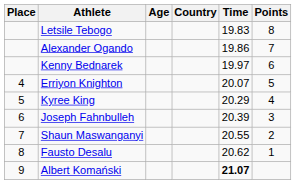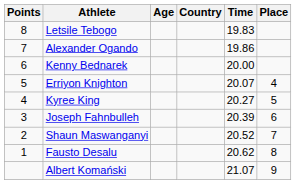 <table class="wikitable mw-datatable sortable">
 <tr>
-<th>Place</th>
+<th>Points</th>
 <th>Athlete</th>
 <th>Age</th>
 <th>Country</th>
 <th>Time</th>
-<th>Points</th>
+<th>Place</th>
 </tr>
 <tr>
-<td align=center></td>
+<td align=center>8</td>
 <td><a href='#'>Letsile Tebogo</a></td>
 <td></td>
 <td></td>
 <td>19.83</td>
+<td align=center></td>
+</tr>
+<tr>
+<td align=center>7</td>
+<td><a href='#'>Alexander Ogando</a></td>
+<td></td>
+<td></td>
+<td>19.86</td>
+<td align=center></td>
+</tr>
+<tr>
+<td align=center>6</td>
+<td><a href='#'>Kenny Bednarek</a></td>
+<td></td>
+<td></td>
+<td>20.00</td>
+<td align=center></td>
+</tr>
+<tr>
+<td align=center>5</td>
+<td><a href='#'>Erriyon Knighton</a></td>
+<td></td>
+<td></td>
+<td>20.07</td>
+<td align=center>4</td>
+</tr>
+<tr>
+<td align=center>4</td>
+<td><a href='#'>Kyree King</a></td>
+<td></td>
+<td></td>
+<td>20.27</td>
+<td align=center>5</td>
+</tr>
+<tr>
+<td align=center>3</td>
+<td><a href='#'>Joseph Fahnbulleh</a></td>
+<td></td>
+<td></td>
+<td>20.39</td>
+<td align=center>6</td>
+</tr>
+<tr>
+<td align=center>2</td>
+<td><a href='#'>Shaun Maswanganyi</a></td>
+<td></td>
+<td></td>
+<td>20.52</td>
+<td align=center>7</td>
+</tr>
+<tr>
+<td align=center>1</td>
+<td><a href='#'>Fausto Desalu</a></td>
+<td></td>
+<td></td>
+<td>20.62</td>
 <td align=center>8</td>
 </tr>
 <tr>
 <td align=center></td>
-<td><a href='#'>Alexander Ogando</a></td>
-<td></td>
-<td></td>
-<td>19.86</td>
-<td align=center>7</td>
-</tr>
-<tr>
-<td align=center></td>
-<td><a href='#'>Kenny Bednarek</a></td>
-<td></td>
-<td></td>
-<td>19.97</td>
-<td align=center>6</td>
-</tr>
-<tr>
-<td align=center>4</td>
-<td><a href='#'>Erriyon Knighton</a></td>
-<td></td>
-<td></td>
-<td>20.07</td>
-<td align=center>5</td>
-</tr>
-<tr>
-<td align=center>5</td>
-<td><a href='#'>Kyree King</a></td>
-<td></td>
-<td></td>
-<td>20.29</td>
-<td align=center>4</td>
-</tr>
-<tr>
-<td align=center>6</td>
-<td><a href='#'>Joseph Fahnbulleh</a></td>
-<td></td>
-<td></td>
-<td>20.39</td>
-<td align=center>3</td>
-</tr>
-<tr>
-<td align=center>7</td>
-<td><a href='#'>Shaun Maswanganyi</a></td>
-<td></td>
-<td></td>
-<td>20.55</td>
-<td align=center>2</td>
-</tr>
-<tr>
-<td align=center>8</td>
-<td><a href='#'>Fausto Desalu</a></td>
-<td></td>
-<td></td>
-<td>20.62</td>
-<td align=center>1</td>
-</tr>
-<tr>
-<td align=center>9</td>
 <td><a href='#'>Albert Komański</a></td>
 <td></td>
 <td></td>
-<td><strong>21.07</strong></td>
-<td align=center></td>
+<td>21.07</td>
+<td align=center>9</td>
 </tr>
 </table>
